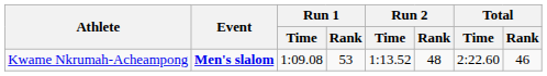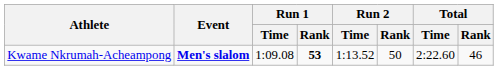 <table class="wikitable">
 <tr>
 <th rowspan="2">Athlete</th>
 <th rowspan="2">Event</th>
 <th colspan="2">Run 1</th>
 <th colspan="2">Run 2</th>
 <th colspan="2">Total</th>
 </tr>
 <tr>
 <th>Time</th>
 <th>Rank</th>
 <th>Time</th>
 <th>Rank</th>
 <th>Time</th>
 <th>Rank</th>
 </tr>
 <tr>
 <td align="left" rowspan=1><a href='#'>Kwame Nkrumah-Acheampong</a></td>
 <td align="left"><strong><a href='#'>Men's slalom</a></strong></td>
 <td align="center">1:09.08</td>
-<td align="center">53</td>
+<td align="center"><strong>53</strong></td>
 <td align="center">1:13.52</td>
-<td align="center">48</td>
+<td align="center">50</td>
 <td align="center">2:22.60</td>
 <td align="center">46</td>
 </tr>
 </table>
